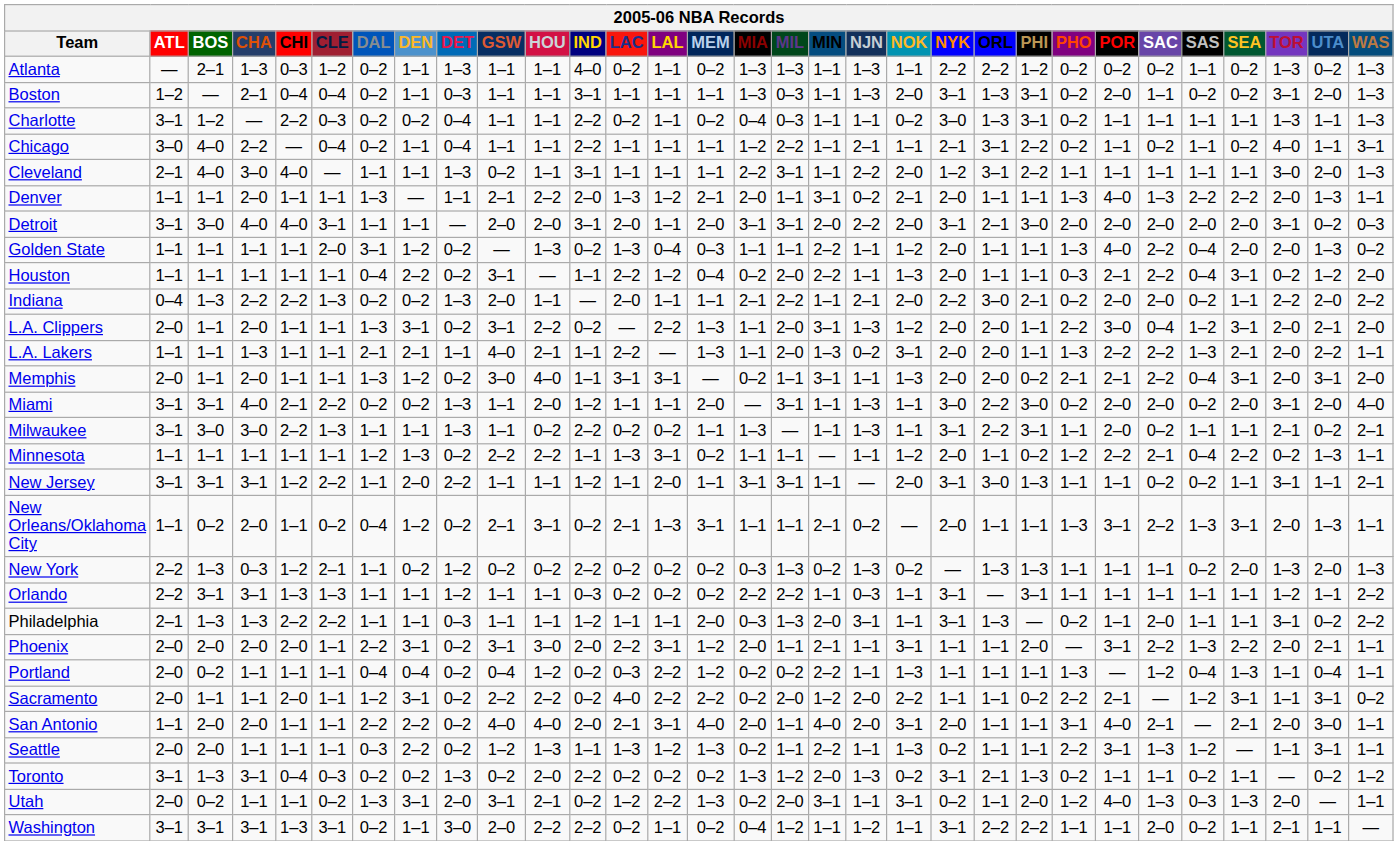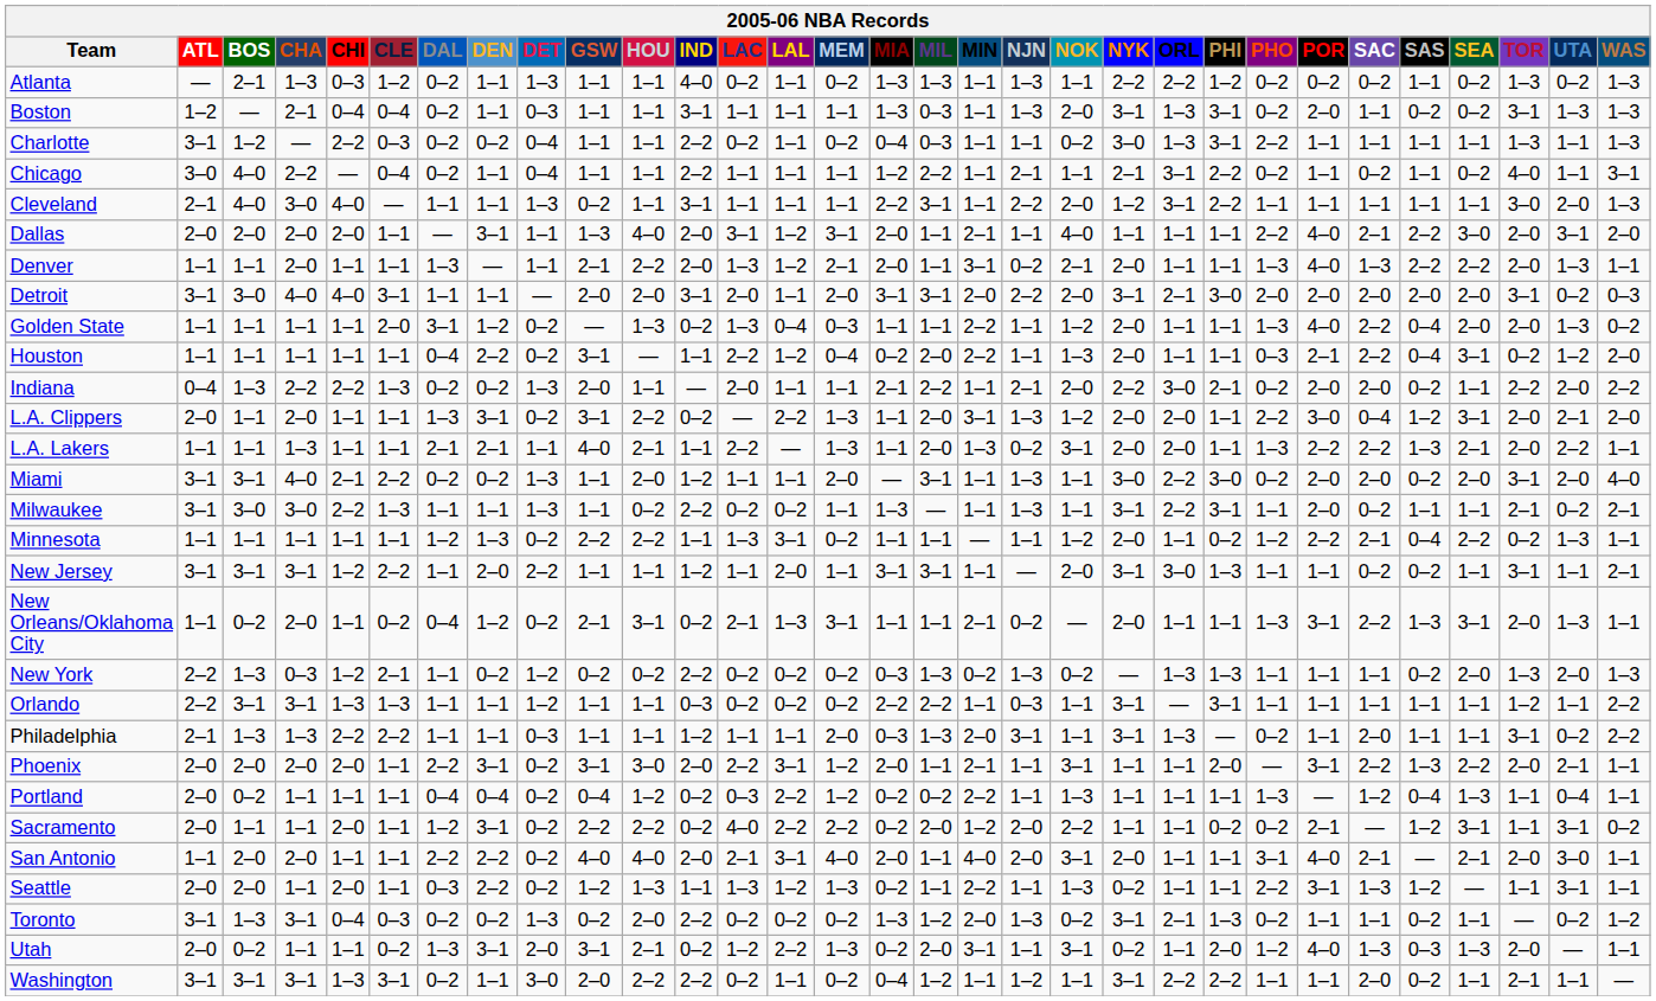 <table class="wikitable" style="font-size:86%; text-align:center;">
 <tr>
 <th colspan=31>2005-06 NBA Records</th>
 </tr>
 <tr>
 <th width=100>Team</th>
 <th style="background:#FF0000;color:#FFFFFF;width=35">ATL</th>
 <th style="background:#006400;color:#FFFFFF;width=35">BOS</th>
 <th style="background:#253E6A;color:#DF5106;width=35">CHA</th>
 <th style="background:#FF0000;color:#000000;width=35">CHI</th>
 <th style="background:#9F1F32;color:#001D43;width=35">CLE</th>
 <th style="background:#0055BA;color:#898D8F;width=35">DAL</th>
 <th style="background:#4C92CC;color:#FDB827;width=35">DEN</th>
 <th style="background:#006BB7;color:#ED164B;width=35">DET</th>
 <th style="background:#072E63;color:#DC5A34;width=35">GSW</th>
 <th style="background:#D31145;color:#CBD4D8;width=35">HOU</th>
 <th style="background:#000080;color:#FFD700;width=35">IND</th>
 <th style="background:#F9160D;color:#1A2E8B;width=35">LAC</th>
 <th style="background:#800080;color:#FFD700;width=35">LAL</th>
 <th style="background:#00265B;color:#BAD1EB;width=35">MEM</th>
 <th style="background:#000000;color:#8B0000;width=35">MIA</th>
 <th style="background:#00471B;color:#5C378A;width=35">MIL</th>
 <th style="background:#044D80;color:#000000;width=35">MIN</th>
 <th style="background:#12305B;color:#C4CED4;width=35">NJN</th>
 <th style="background:#0093B1;color:#FDB827;width=35">NOK</th>
 <th style="background:#0000FF;color:#FF8C00;width=35">NYK</th>
 <th style="background:#0000FF;color:#000000;width=35">ORL</th>
 <th style="background:#000000;color:#BB9754;width=35">PHI</th>
 <th style="background:#800080;color:#FF4500;width=35">PHO</th>
 <th style="background:#000000;color:#FF0000;width=35">POR</th>
 <th style="background:#6846A8;color:#FFFFFF;width=35">SAC</th>
 <th style="background:#000000;color:#C0C0C0;width=35">SAS</th>
 <th style="background:#005831;color:#FFC322;width=35">SEA</th>
 <th style="background:#7436BF;color:#BE0F34;width=35">TOR</th>
 <th style="background:#042A5C;color:#4C8ECC;width=35">UTA</th>
 <th style="background:#044D7D;color:#BC7A44;width=35">WAS</th>
 </tr>
 <tr>
 <td style="text-align:left;"><a href='#'>Atlanta</a></td>
 <td>—</td>
 <td>2–1</td>
 <td>1–3</td>
 <td>0–3</td>
 <td>1–2</td>
 <td>0–2</td>
 <td>1–1</td>
 <td>1–3</td>
 <td>1–1</td>
 <td>1–1</td>
 <td>4–0</td>
 <td>0–2</td>
 <td>1–1</td>
 <td>0–2</td>
 <td>1–3</td>
 <td>1–3</td>
 <td>1–1</td>
 <td>1–3</td>
 <td>1–1</td>
 <td>2–2</td>
 <td>2–2</td>
 <td>1–2</td>
 <td>0–2</td>
 <td>0–2</td>
 <td>0–2</td>
 <td>1–1</td>
 <td>0–2</td>
 <td>1–3</td>
 <td>0–2</td>
 <td>1–3</td>
 </tr>
 <tr>
 <td style="text-align:left;"><a href='#'>Boston</a></td>
 <td>1–2</td>
 <td>—</td>
 <td>2–1</td>
 <td>0–4</td>
 <td>0–4</td>
 <td>0–2</td>
 <td>1–1</td>
 <td>0–3</td>
 <td>1–1</td>
 <td>1–1</td>
 <td>3–1</td>
 <td>1–1</td>
 <td>1–1</td>
 <td>1–1</td>
 <td>1–3</td>
 <td>0–3</td>
 <td>1–1</td>
 <td>1–3</td>
 <td>2–0</td>
 <td>3–1</td>
 <td>1–3</td>
 <td>3–1</td>
 <td>0–2</td>
 <td>2–0</td>
 <td>1–1</td>
 <td>0–2</td>
 <td>0–2</td>
 <td>3–1</td>
-<td>2–0</td>
+<td>1–3</td>
 <td>1–3</td>
 </tr>
 <tr>
 <td style="text-align:left;"><a href='#'>Charlotte</a></td>
 <td>3–1</td>
 <td>1–2</td>
 <td>—</td>
 <td>2–2</td>
 <td>0–3</td>
 <td>0–2</td>
 <td>0–2</td>
 <td>0–4</td>
 <td>1–1</td>
 <td>1–1</td>
 <td>2–2</td>
 <td>0–2</td>
 <td>1–1</td>
 <td>0–2</td>
 <td>0–4</td>
 <td>0–3</td>
 <td>1–1</td>
 <td>1–1</td>
 <td>0–2</td>
 <td>3–0</td>
 <td>1–3</td>
 <td>3–1</td>
-<td>0–2</td>
+<td>2–2</td>
 <td>1–1</td>
 <td>1–1</td>
 <td>1–1</td>
 <td>1–1</td>
 <td>1–3</td>
 <td>1–1</td>
 <td>1–3</td>
 </tr>
 <tr>
 <td style="text-align:left;"><a href='#'>Chicago</a></td>
 <td>3–0</td>
 <td>4–0</td>
 <td>2–2</td>
 <td>—</td>
 <td>0–4</td>
 <td>0–2</td>
 <td>1–1</td>
 <td>0–4</td>
 <td>1–1</td>
 <td>1–1</td>
 <td>2–2</td>
 <td>1–1</td>
 <td>1–1</td>
 <td>1–1</td>
 <td>1–2</td>
 <td>2–2</td>
 <td>1–1</td>
 <td>2–1</td>
 <td>1–1</td>
 <td>2–1</td>
 <td>3–1</td>
 <td>2–2</td>
 <td>0–2</td>
 <td>1–1</td>
 <td>0–2</td>
 <td>1–1</td>
 <td>0–2</td>
 <td>4–0</td>
 <td>1–1</td>
 <td>3–1</td>
 </tr>
 <tr>
 <td style="text-align:left;"><a href='#'>Cleveland</a></td>
 <td>2–1</td>
 <td>4–0</td>
 <td>3–0</td>
 <td>4–0</td>
 <td>—</td>
 <td>1–1</td>
 <td>1–1</td>
 <td>1–3</td>
 <td>0–2</td>
 <td>1–1</td>
 <td>3–1</td>
 <td>1–1</td>
 <td>1–1</td>
 <td>1–1</td>
 <td>2–2</td>
 <td>3–1</td>
 <td>1–1</td>
 <td>2–2</td>
 <td>2–0</td>
 <td>1–2</td>
 <td>3–1</td>
 <td>2–2</td>
 <td>1–1</td>
 <td>1–1</td>
 <td>1–1</td>
 <td>1–1</td>
 <td>1–1</td>
 <td>3–0</td>
 <td>2–0</td>
 <td>1–3</td>
+</tr>
+<tr>
+<td style="text-align:left;"><a href='#'>Dallas</a></td>
+<td>2–0</td>
+<td>2–0</td>
+<td>2–0</td>
+<td>2–0</td>
+<td>1–1</td>
+<td>—</td>
+<td>3–1</td>
+<td>1–1</td>
+<td>1–3</td>
+<td>4–0</td>
+<td>2–0</td>
+<td>3–1</td>
+<td>1–2</td>
+<td>3–1</td>
+<td>2–0</td>
+<td>1–1</td>
+<td>2–1</td>
+<td>1–1</td>
+<td>4–0</td>
+<td>1–1</td>
+<td>1–1</td>
+<td>1–1</td>
+<td>2–2</td>
+<td>4–0</td>
+<td>2–1</td>
+<td>2–2</td>
+<td>3–0</td>
+<td>2–0</td>
+<td>3–1</td>
+<td>2–0</td>
 </tr>
 <tr>
 <td style="text-align:left;"><a href='#'>Denver</a></td>
 <td>1–1</td>
 <td>1–1</td>
 <td>2–0</td>
 <td>1–1</td>
 <td>1–1</td>
 <td>1–3</td>
 <td>—</td>
 <td>1–1</td>
 <td>2–1</td>
 <td>2–2</td>
 <td>2–0</td>
 <td>1–3</td>
 <td>1–2</td>
 <td>2–1</td>
 <td>2–0</td>
 <td>1–1</td>
 <td>3–1</td>
 <td>0–2</td>
 <td>2–1</td>
 <td>2–0</td>
 <td>1–1</td>
 <td>1–1</td>
 <td>1–3</td>
 <td>4–0</td>
 <td>1–3</td>
 <td>2–2</td>
 <td>2–2</td>
 <td>2–0</td>
 <td>1–3</td>
 <td>1–1</td>
 </tr>
 <tr>
 <td style="text-align:left;"><a href='#'>Detroit</a></td>
 <td>3–1</td>
 <td>3–0</td>
 <td>4–0</td>
 <td>4–0</td>
 <td>3–1</td>
 <td>1–1</td>
 <td>1–1</td>
 <td>—</td>
 <td>2–0</td>
 <td>2–0</td>
 <td>3–1</td>
 <td>2–0</td>
 <td>1–1</td>
 <td>2–0</td>
 <td>3–1</td>
 <td>3–1</td>
 <td>2–0</td>
 <td>2–2</td>
 <td>2–0</td>
 <td>3–1</td>
 <td>2–1</td>
 <td>3–0</td>
 <td>2–0</td>
 <td>2–0</td>
 <td>2–0</td>
 <td>2–0</td>
 <td>2–0</td>
 <td>3–1</td>
 <td>0–2</td>
 <td>0–3</td>
 </tr>
 <tr>
 <td style="text-align:left;"><a href='#'>Golden State</a></td>
 <td>1–1</td>
 <td>1–1</td>
 <td>1–1</td>
 <td>1–1</td>
 <td>2–0</td>
 <td>3–1</td>
 <td>1–2</td>
 <td>0–2</td>
 <td>—</td>
 <td>1–3</td>
 <td>0–2</td>
 <td>1–3</td>
 <td>0–4</td>
 <td>0–3</td>
 <td>1–1</td>
 <td>1–1</td>
 <td>2–2</td>
 <td>1–1</td>
 <td>1–2</td>
 <td>2–0</td>
 <td>1–1</td>
 <td>1–1</td>
 <td>1–3</td>
 <td>4–0</td>
 <td>2–2</td>
 <td>0–4</td>
 <td>2–0</td>
 <td>2–0</td>
 <td>1–3</td>
 <td>0–2</td>
 </tr>
 <tr>
 <td style="text-align:left;"><a href='#'>Houston</a></td>
 <td>1–1</td>
 <td>1–1</td>
 <td>1–1</td>
 <td>1–1</td>
 <td>1–1</td>
 <td>0–4</td>
 <td>2–2</td>
 <td>0–2</td>
 <td>3–1</td>
 <td>—</td>
 <td>1–1</td>
 <td>2–2</td>
 <td>1–2</td>
 <td>0–4</td>
 <td>0–2</td>
 <td>2–0</td>
 <td>2–2</td>
 <td>1–1</td>
 <td>1–3</td>
 <td>2–0</td>
 <td>1–1</td>
 <td>1–1</td>
 <td>0–3</td>
 <td>2–1</td>
 <td>2–2</td>
 <td>0–4</td>
 <td>3–1</td>
 <td>0–2</td>
 <td>1–2</td>
 <td>2–0</td>
 </tr>
 <tr>
 <td style="text-align:left;"><a href='#'>Indiana</a></td>
 <td>0–4</td>
 <td>1–3</td>
 <td>2–2</td>
 <td>2–2</td>
 <td>1–3</td>
 <td>0–2</td>
 <td>0–2</td>
 <td>1–3</td>
 <td>2–0</td>
 <td>1–1</td>
 <td>—</td>
 <td>2–0</td>
 <td>1–1</td>
 <td>1–1</td>
 <td>2–1</td>
 <td>2–2</td>
 <td>1–1</td>
 <td>2–1</td>
 <td>2–0</td>
 <td>2–2</td>
 <td>3–0</td>
 <td>2–1</td>
 <td>0–2</td>
 <td>2–0</td>
 <td>2–0</td>
 <td>0–2</td>
 <td>1–1</td>
 <td>2–2</td>
 <td>2–0</td>
 <td>2–2</td>
 </tr>
 <tr>
 <td style="text-align:left;"><a href='#'>L.A. Clippers</a></td>
 <td>2–0</td>
 <td>1–1</td>
 <td>2–0</td>
 <td>1–1</td>
 <td>1–1</td>
 <td>1–3</td>
 <td>3–1</td>
 <td>0–2</td>
 <td>3–1</td>
 <td>2–2</td>
 <td>0–2</td>
 <td>—</td>
 <td>2–2</td>
 <td>1–3</td>
 <td>1–1</td>
 <td>2–0</td>
 <td>3–1</td>
 <td>1–3</td>
 <td>1–2</td>
 <td>2–0</td>
 <td>2–0</td>
 <td>1–1</td>
 <td>2–2</td>
 <td>3–0</td>
 <td>0–4</td>
 <td>1–2</td>
 <td>3–1</td>
 <td>2–0</td>
 <td>2–1</td>
 <td>2–0</td>
 </tr>
 <tr>
 <td style="text-align:left;"><a href='#'>L.A. Lakers</a></td>
 <td>1–1</td>
 <td>1–1</td>
 <td>1–3</td>
 <td>1–1</td>
 <td>1–1</td>
 <td>2–1</td>
 <td>2–1</td>
 <td>1–1</td>
 <td>4–0</td>
 <td>2–1</td>
 <td>1–1</td>
 <td>2–2</td>
 <td>—</td>
 <td>1–3</td>
 <td>1–1</td>
 <td>2–0</td>
 <td>1–3</td>
 <td>0–2</td>
 <td>3–1</td>
 <td>2–0</td>
 <td>2–0</td>
 <td>1–1</td>
 <td>1–3</td>
 <td>2–2</td>
 <td>2–2</td>
 <td>1–3</td>
 <td>2–1</td>
 <td>2–0</td>
 <td>2–2</td>
 <td>1–1</td>
-</tr>
-<tr>
-<td style="text-align:left;"><a href='#'>Memphis</a></td>
-<td>2–0</td>
-<td>1–1</td>
-<td>2–0</td>
-<td>1–1</td>
-<td>1–1</td>
-<td>1–3</td>
-<td>1–2</td>
-<td>0–2</td>
-<td>3–0</td>
-<td>4–0</td>
-<td>1–1</td>
-<td>3–1</td>
-<td>3–1</td>
-<td>—</td>
-<td>0–2</td>
-<td>1–1</td>
-<td>3–1</td>
-<td>1–1</td>
-<td>1–3</td>
-<td>2–0</td>
-<td>2–0</td>
-<td>0–2</td>
-<td>2–1</td>
-<td>2–1</td>
-<td>2–2</td>
-<td>0–4</td>
-<td>3–1</td>
-<td>2–0</td>
-<td>3–1</td>
-<td>2–0</td>
 </tr>
 <tr>
 <td style="text-align:left;"><a href='#'>Miami</a></td>
 <td>3–1</td>
 <td>3–1</td>
 <td>4–0</td>
 <td>2–1</td>
 <td>2–2</td>
 <td>0–2</td>
 <td>0–2</td>
 <td>1–3</td>
 <td>1–1</td>
 <td>2–0</td>
 <td>1–2</td>
 <td>1–1</td>
 <td>1–1</td>
 <td>2–0</td>
 <td>—</td>
 <td>3–1</td>
 <td>1–1</td>
 <td>1–3</td>
 <td>1–1</td>
 <td>3–0</td>
 <td>2–2</td>
 <td>3–0</td>
 <td>0–2</td>
 <td>2–0</td>
 <td>2–0</td>
 <td>0–2</td>
 <td>2–0</td>
 <td>3–1</td>
 <td>2–0</td>
 <td>4–0</td>
 </tr>
 <tr>
 <td style="text-align:left;"><a href='#'>Milwaukee</a></td>
 <td>3–1</td>
 <td>3–0</td>
 <td>3–0</td>
 <td>2–2</td>
 <td>1–3</td>
 <td>1–1</td>
 <td>1–1</td>
 <td>1–3</td>
 <td>1–1</td>
 <td>0–2</td>
 <td>2–2</td>
 <td>0–2</td>
 <td>0–2</td>
 <td>1–1</td>
 <td>1–3</td>
 <td>—</td>
 <td>1–1</td>
 <td>1–3</td>
 <td>1–1</td>
 <td>3–1</td>
 <td>2–2</td>
 <td>3–1</td>
 <td>1–1</td>
 <td>2–0</td>
 <td>0–2</td>
 <td>1–1</td>
 <td>1–1</td>
 <td>2–1</td>
 <td>0–2</td>
 <td>2–1</td>
 </tr>
 <tr>
 <td style="text-align:left;"><a href='#'>Minnesota</a></td>
 <td>1–1</td>
 <td>1–1</td>
 <td>1–1</td>
 <td>1–1</td>
 <td>1–1</td>
 <td>1–2</td>
 <td>1–3</td>
 <td>0–2</td>
 <td>2–2</td>
 <td>2–2</td>
 <td>1–1</td>
 <td>1–3</td>
 <td>3–1</td>
 <td>0–2</td>
 <td>1–1</td>
 <td>1–1</td>
 <td>—</td>
 <td>1–1</td>
 <td>1–2</td>
 <td>2–0</td>
 <td>1–1</td>
 <td>0–2</td>
 <td>1–2</td>
 <td>2–2</td>
 <td>2–1</td>
 <td>0–4</td>
 <td>2–2</td>
 <td>0–2</td>
 <td>1–3</td>
 <td>1–1</td>
 </tr>
 <tr>
 <td style="text-align:left;"><a href='#'>New Jersey</a></td>
 <td>3–1</td>
 <td>3–1</td>
 <td>3–1</td>
 <td>1–2</td>
 <td>2–2</td>
 <td>1–1</td>
 <td>2–0</td>
 <td>2–2</td>
 <td>1–1</td>
 <td>1–1</td>
 <td>1–2</td>
 <td>1–1</td>
 <td>2–0</td>
 <td>1–1</td>
 <td>3–1</td>
 <td>3–1</td>
 <td>1–1</td>
 <td>—</td>
 <td>2–0</td>
 <td>3–1</td>
 <td>3–0</td>
 <td>1–3</td>
 <td>1–1</td>
 <td>1–1</td>
 <td>0–2</td>
 <td>0–2</td>
 <td>1–1</td>
 <td>3–1</td>
 <td>1–1</td>
 <td>2–1</td>
 </tr>
 <tr>
 <td style="text-align:left;"><a href='#'>New Orleans/Oklahoma City</a></td>
 <td>1–1</td>
 <td>0–2</td>
 <td>2–0</td>
 <td>1–1</td>
 <td>0–2</td>
 <td>0–4</td>
 <td>1–2</td>
 <td>0–2</td>
 <td>2–1</td>
 <td>3–1</td>
 <td>0–2</td>
 <td>2–1</td>
 <td>1–3</td>
 <td>3–1</td>
 <td>1–1</td>
 <td>1–1</td>
 <td>2–1</td>
 <td>0–2</td>
 <td>—</td>
 <td>2–0</td>
 <td>1–1</td>
 <td>1–1</td>
 <td>1–3</td>
 <td>3–1</td>
 <td>2–2</td>
 <td>1–3</td>
 <td>3–1</td>
 <td>2–0</td>
 <td>1–3</td>
 <td>1–1</td>
 </tr>
 <tr>
 <td style="text-align:left;"><a href='#'>New York</a></td>
 <td>2–2</td>
 <td>1–3</td>
 <td>0–3</td>
 <td>1–2</td>
 <td>2–1</td>
 <td>1–1</td>
 <td>0–2</td>
 <td>1–2</td>
 <td>0–2</td>
 <td>0–2</td>
 <td>2–2</td>
 <td>0–2</td>
 <td>0–2</td>
 <td>0–2</td>
 <td>0–3</td>
 <td>1–3</td>
 <td>0–2</td>
 <td>1–3</td>
 <td>0–2</td>
 <td>—</td>
 <td>1–3</td>
 <td>1–3</td>
 <td>1–1</td>
 <td>1–1</td>
 <td>1–1</td>
 <td>0–2</td>
 <td>2–0</td>
 <td>1–3</td>
 <td>2–0</td>
 <td>1–3</td>
 </tr>
 <tr>
 <td style="text-align:left;"><a href='#'>Orlando</a></td>
 <td>2–2</td>
 <td>3–1</td>
 <td>3–1</td>
 <td>1–3</td>
 <td>1–3</td>
 <td>1–1</td>
 <td>1–1</td>
 <td>1–2</td>
 <td>1–1</td>
 <td>1–1</td>
 <td>0–3</td>
 <td>0–2</td>
 <td>0–2</td>
 <td>0–2</td>
 <td>2–2</td>
 <td>2–2</td>
 <td>1–1</td>
 <td>0–3</td>
 <td>1–1</td>
 <td>3–1</td>
 <td>—</td>
 <td>3–1</td>
 <td>1–1</td>
 <td>1–1</td>
 <td>1–1</td>
 <td>1–1</td>
 <td>1–1</td>
 <td>1–2</td>
 <td>1–1</td>
 <td>2–2</td>
 </tr>
 <tr>
 <td style="text-align:left;">Philadelphia</td>
 <td>2–1</td>
 <td>1–3</td>
 <td>1–3</td>
 <td>2–2</td>
 <td>2–2</td>
 <td>1–1</td>
 <td>1–1</td>
 <td>0–3</td>
 <td>1–1</td>
 <td>1–1</td>
 <td>1–2</td>
 <td>1–1</td>
 <td>1–1</td>
 <td>2–0</td>
 <td>0–3</td>
 <td>1–3</td>
 <td>2–0</td>
 <td>3–1</td>
 <td>1–1</td>
 <td>3–1</td>
 <td>1–3</td>
 <td>—</td>
 <td>0–2</td>
 <td>1–1</td>
 <td>2–0</td>
 <td>1–1</td>
 <td>1–1</td>
 <td>3–1</td>
 <td>0–2</td>
 <td>2–2</td>
 </tr>
 <tr>
 <td style="text-align:left;"><a href='#'>Phoenix</a></td>
 <td>2–0</td>
 <td>2–0</td>
 <td>2–0</td>
 <td>2–0</td>
 <td>1–1</td>
 <td>2–2</td>
 <td>3–1</td>
 <td>0–2</td>
 <td>3–1</td>
 <td>3–0</td>
 <td>2–0</td>
 <td>2–2</td>
 <td>3–1</td>
 <td>1–2</td>
 <td>2–0</td>
 <td>1–1</td>
 <td>2–1</td>
 <td>1–1</td>
 <td>3–1</td>
 <td>1–1</td>
 <td>1–1</td>
 <td>2–0</td>
 <td>—</td>
 <td>3–1</td>
 <td>2–2</td>
 <td>1–3</td>
 <td>2–2</td>
 <td>2–0</td>
 <td>2–1</td>
 <td>1–1</td>
 </tr>
 <tr>
 <td style="text-align:left;"><a href='#'>Portland</a></td>
 <td>2–0</td>
 <td>0–2</td>
 <td>1–1</td>
 <td>1–1</td>
 <td>1–1</td>
 <td>0–4</td>
 <td>0–4</td>
 <td>0–2</td>
 <td>0–4</td>
 <td>1–2</td>
 <td>0–2</td>
 <td>0–3</td>
 <td>2–2</td>
 <td>1–2</td>
 <td>0–2</td>
 <td>0–2</td>
 <td>2–2</td>
 <td>1–1</td>
 <td>1–3</td>
 <td>1–1</td>
 <td>1–1</td>
 <td>1–1</td>
 <td>1–3</td>
 <td>—</td>
 <td>1–2</td>
 <td>0–4</td>
 <td>1–3</td>
 <td>1–1</td>
 <td>0–4</td>
 <td>1–1</td>
 </tr>
 <tr>
 <td style="text-align:left;"><a href='#'>Sacramento</a></td>
 <td>2–0</td>
 <td>1–1</td>
 <td>1–1</td>
 <td>2–0</td>
 <td>1–1</td>
 <td>1–2</td>
 <td>3–1</td>
 <td>0–2</td>
 <td>2–2</td>
 <td>2–2</td>
 <td>0–2</td>
 <td>4–0</td>
 <td>2–2</td>
 <td>2–2</td>
 <td>0–2</td>
 <td>2–0</td>
 <td>1–2</td>
 <td>2–0</td>
 <td>2–2</td>
 <td>1–1</td>
 <td>1–1</td>
 <td>0–2</td>
-<td>2–2</td>
+<td>0–2</td>
 <td>2–1</td>
 <td>—</td>
 <td>1–2</td>
 <td>3–1</td>
 <td>1–1</td>
 <td>3–1</td>
 <td>0–2</td>
 </tr>
 <tr>
 <td style="text-align:left;"><a href='#'>San Antonio</a></td>
 <td>1–1</td>
 <td>2–0</td>
 <td>2–0</td>
 <td>1–1</td>
 <td>1–1</td>
 <td>2–2</td>
 <td>2–2</td>
 <td>0–2</td>
 <td>4–0</td>
 <td>4–0</td>
 <td>2–0</td>
 <td>2–1</td>
 <td>3–1</td>
 <td>4–0</td>
 <td>2–0</td>
 <td>1–1</td>
 <td>4–0</td>
 <td>2–0</td>
 <td>3–1</td>
 <td>2–0</td>
 <td>1–1</td>
 <td>1–1</td>
 <td>3–1</td>
 <td>4–0</td>
 <td>2–1</td>
 <td>—</td>
 <td>2–1</td>
 <td>2–0</td>
 <td>3–0</td>
 <td>1–1</td>
 </tr>
 <tr>
 <td style="text-align:left;"><a href='#'>Seattle</a></td>
 <td>2–0</td>
 <td>2–0</td>
 <td>1–1</td>
-<td>1–1</td>
+<td>2–0</td>
 <td>1–1</td>
 <td>0–3</td>
 <td>2–2</td>
 <td>0–2</td>
 <td>1–2</td>
 <td>1–3</td>
 <td>1–1</td>
 <td>1–3</td>
 <td>1–2</td>
 <td>1–3</td>
 <td>0–2</td>
 <td>1–1</td>
 <td>2–2</td>
 <td>1–1</td>
 <td>1–3</td>
 <td>0–2</td>
 <td>1–1</td>
 <td>1–1</td>
 <td>2–2</td>
 <td>3–1</td>
 <td>1–3</td>
 <td>1–2</td>
 <td>—</td>
 <td>1–1</td>
 <td>3–1</td>
 <td>1–1</td>
 </tr>
 <tr>
 <td style="text-align:left;"><a href='#'>Toronto</a></td>
 <td>3–1</td>
 <td>1–3</td>
 <td>3–1</td>
 <td>0–4</td>
 <td>0–3</td>
 <td>0–2</td>
 <td>0–2</td>
 <td>1–3</td>
 <td>0–2</td>
 <td>2–0</td>
 <td>2–2</td>
 <td>0–2</td>
 <td>0–2</td>
 <td>0–2</td>
 <td>1–3</td>
 <td>1–2</td>
 <td>2–0</td>
 <td>1–3</td>
 <td>0–2</td>
 <td>3–1</td>
 <td>2–1</td>
 <td>1–3</td>
 <td>0–2</td>
 <td>1–1</td>
 <td>1–1</td>
 <td>0–2</td>
 <td>1–1</td>
 <td>—</td>
 <td>0–2</td>
 <td>1–2</td>
 </tr>
 <tr>
 <td style="text-align:left;"><a href='#'>Utah</a></td>
 <td>2–0</td>
 <td>0–2</td>
 <td>1–1</td>
 <td>1–1</td>
 <td>0–2</td>
 <td>1–3</td>
 <td>3–1</td>
 <td>2–0</td>
 <td>3–1</td>
 <td>2–1</td>
 <td>0–2</td>
 <td>1–2</td>
 <td>2–2</td>
 <td>1–3</td>
 <td>0–2</td>
 <td>2–0</td>
 <td>3–1</td>
 <td>1–1</td>
 <td>3–1</td>
 <td>0–2</td>
 <td>1–1</td>
 <td>2–0</td>
 <td>1–2</td>
 <td>4–0</td>
 <td>1–3</td>
 <td>0–3</td>
 <td>1–3</td>
 <td>2–0</td>
 <td>—</td>
 <td>1–1</td>
 </tr>
 <tr>
 <td style="text-align:left;"><a href='#'>Washington</a></td>
 <td>3–1</td>
 <td>3–1</td>
 <td>3–1</td>
 <td>1–3</td>
 <td>3–1</td>
 <td>0–2</td>
 <td>1–1</td>
 <td>3–0</td>
 <td>2–0</td>
 <td>2–2</td>
 <td>2–2</td>
 <td>0–2</td>
 <td>1–1</td>
 <td>0–2</td>
 <td>0–4</td>
 <td>1–2</td>
 <td>1–1</td>
 <td>1–2</td>
 <td>1–1</td>
 <td>3–1</td>
 <td>2–2</td>
 <td>2–2</td>
 <td>1–1</td>
 <td>1–1</td>
 <td>2–0</td>
 <td>0–2</td>
 <td>1–1</td>
 <td>2–1</td>
 <td>1–1</td>
 <td>—</td>
 </tr>
 </table>
